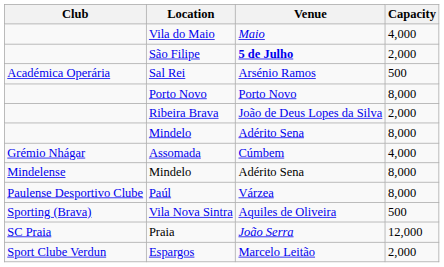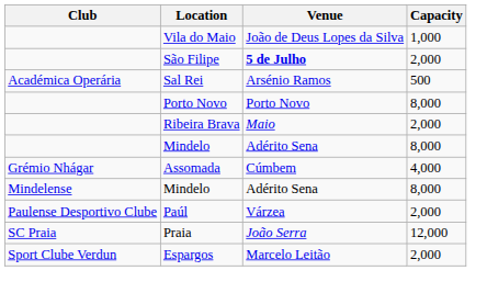 <table class="wikitable sortable">
 <tr>
 <th>Club</th>
 <th>Location</th>
 <th>Venue</th>
 <th>Capacity</th>
 </tr>
 <tr>
 <td></td>
 <td><a href='#'>Vila do Maio</a></td>
-<td><em><a href='#'>Maio</a></em></td>
-<td>4,000</td>
+<td><a href='#'>João de Deus Lopes da Silva</a></td>
+<td>1,000</td>
 </tr>
 <tr>
 <td></td>
 <td><a href='#'>São Filipe</a></td>
 <td><strong><a href='#'>5 de Julho</a></strong></td>
 <td>2,000</td>
 </tr>
 <tr>
 <td><a href='#'>Académica Operária</a></td>
 <td><a href='#'>Sal Rei</a></td>
 <td><a href='#'>Arsénio Ramos</a></td>
 <td>500</td>
 </tr>
 <tr>
 <td></td>
 <td><a href='#'>Porto Novo</a></td>
 <td><a href='#'>Porto Novo</a></td>
 <td>8,000</td>
 </tr>
 <tr>
 <td></td>
 <td><a href='#'>Ribeira Brava</a></td>
-<td><a href='#'>João de Deus Lopes da Silva</a></td>
+<td><em><a href='#'>Maio</a></em></td>
 <td>2,000</td>
 </tr>
 <tr>
 <td></td>
 <td><a href='#'>Mindelo</a></td>
 <td><a href='#'>Adérito Sena</a></td>
 <td>8,000</td>
 </tr>
 <tr>
 <td><a href='#'>Grémio Nhágar</a></td>
 <td><a href='#'>Assomada</a></td>
 <td><a href='#'>Cúmbem</a></td>
 <td>4,000</td>
 </tr>
 <tr>
 <td><a href='#'>Mindelense</a></td>
 <td>Mindelo</td>
 <td>Adérito Sena</td>
 <td>8,000</td>
 </tr>
 <tr>
 <td><a href='#'>Paulense Desportivo Clube</a></td>
 <td><a href='#'>Paúl</a></td>
 <td><a href='#'>Várzea</a></td>
-<td>8,000</td>
-</tr>
-<tr>
-<td><a href='#'>Sporting (Brava)</a></td>
-<td><a href='#'>Vila Nova Sintra</a></td>
-<td><a href='#'>Aquiles de Oliveira</a></td>
-<td>500</td>
+<td>2,000</td>
 </tr>
 <tr>
 <td><a href='#'>SC Praia</a></td>
 <td>Praia</td>
 <td><em><a href='#'>João Serra</a></em></td>
 <td>12,000</td>
 </tr>
 <tr>
 <td><a href='#'>Sport Clube Verdun</a></td>
 <td><a href='#'>Espargos</a></td>
 <td><a href='#'>Marcelo Leitão</a></td>
 <td>2,000</td>
 </tr>
 </table>
